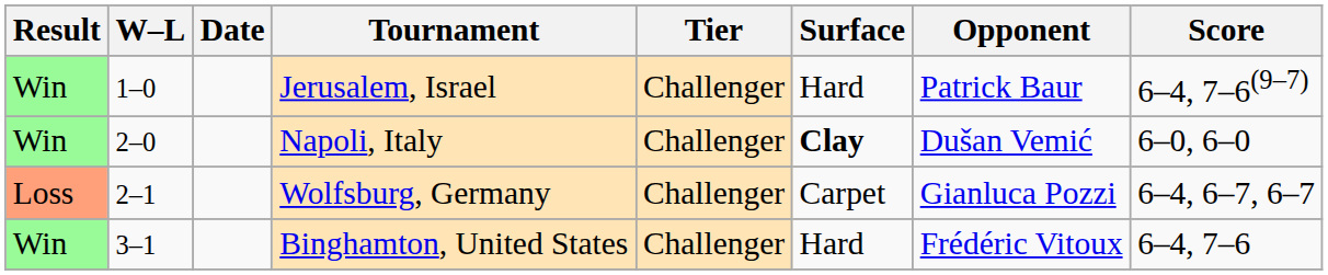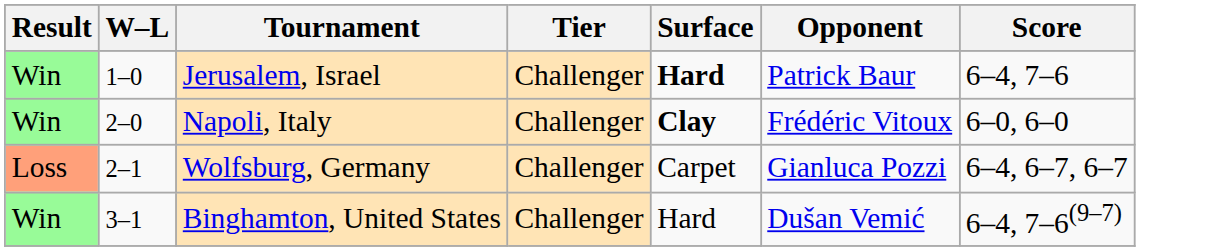 <table class="sortable wikitable">
 <tr>
 <th>Result</th>
 <th class="unsortable">W–L</th>
-<th>Date</th>
 <th>Tournament</th>
 <th>Tier</th>
 <th>Surface</th>
 <th>Opponent</th>
 <th class="unsortable">Score</th>
 </tr>
 <tr>
 <td style="background:#98fb98;">Win</td>
 <td><small>1–0</small></td>
-<td></td>
 <td style="background:moccasin;"><a href='#'>Jerusalem</a>, Israel</td>
 <td style="background:moccasin;">Challenger</td>
-<td>Hard</td>
+<td><strong>Hard</strong></td>
 <td> <a href='#'>Patrick Baur</a></td>
-<td>6–4, 7–6<sup>(9–7)</sup></td>
+<td>6–4, 7–6</td>
 </tr>
 <tr>
 <td style="background:#98fb98;">Win</td>
 <td><small>2–0</small></td>
-<td></td>
 <td style="background:moccasin;"><a href='#'>Napoli</a>, Italy</td>
 <td style="background:moccasin;">Challenger</td>
 <td><strong>Clay</strong></td>
-<td> <a href='#'>Dušan Vemić</a></td>
+<td> <a href='#'>Frédéric Vitoux</a></td>
 <td>6–0, 6–0</td>
 </tr>
 <tr>
 <td style="background:#ffa07a;">Loss</td>
 <td><small>2–1</small></td>
-<td></td>
 <td style="background:moccasin;"><a href='#'>Wolfsburg</a>, Germany</td>
 <td style="background:moccasin;">Challenger</td>
 <td>Carpet</td>
 <td> <a href='#'>Gianluca Pozzi</a></td>
 <td>6–4, 6–7, 6–7</td>
 </tr>
 <tr>
 <td style="background:#98fb98;">Win</td>
 <td><small>3–1</small></td>
-<td></td>
 <td style="background:moccasin;"><a href='#'>Binghamton</a>, United States</td>
 <td style="background:moccasin;">Challenger</td>
 <td>Hard</td>
-<td> <a href='#'>Frédéric Vitoux</a></td>
-<td>6–4, 7–6</td>
+<td> <a href='#'>Dušan Vemić</a></td>
+<td>6–4, 7–6<sup>(9–7)</sup></td>
 </tr>
 </table>
